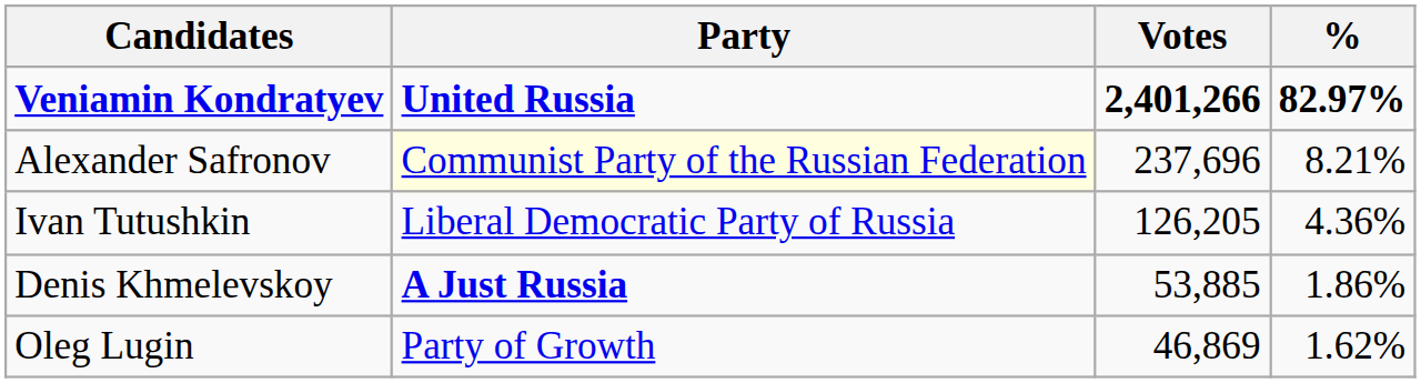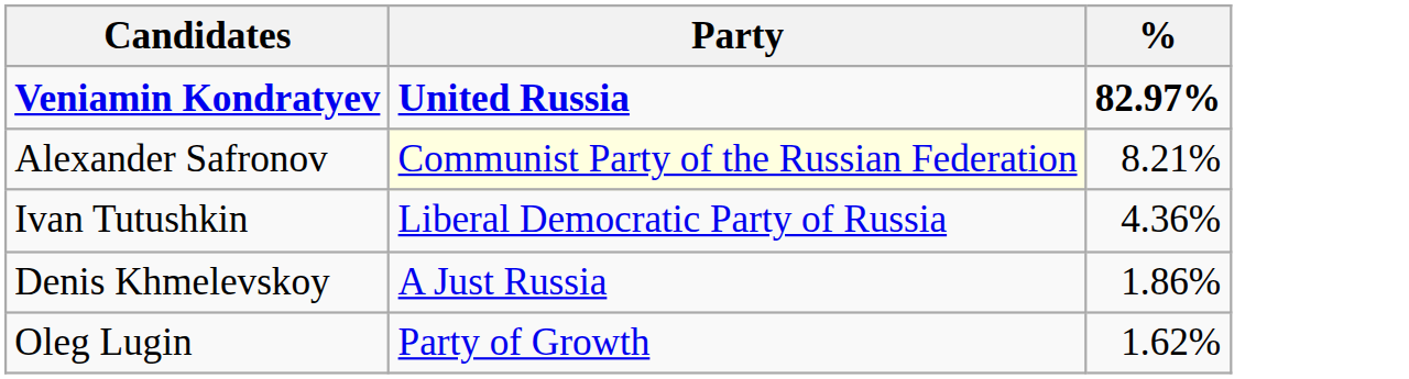 <table class="wikitable sortable">
 <tr>
 <th>Candidates</th>
 <th>Party</th>
-<th>Votes</th>
 <th>%</th>
 </tr>
 <tr>
 <td><strong><a href='#'>Veniamin Kondratyev</a></strong></td>
 <td><strong><a href='#'>United Russia</a></strong></td>
-<td align="right"><strong>2,401,266</strong></td>
 <td align="right"><strong>82.97%</strong></td>
 </tr>
 <tr>
 <td>Alexander Safronov</td>
 <td style="background: lightyellow;"><a href='#'>Communist Party of the Russian Federation</a></td>
-<td align="right">237,696</td>
 <td align="right">8.21%</td>
 </tr>
 <tr>
 <td>Ivan Tutushkin</td>
 <td><a href='#'>Liberal Democratic Party of Russia</a></td>
-<td align="right">126,205</td>
 <td align="right">4.36%</td>
 </tr>
 <tr>
 <td>Denis Khmelevskoy</td>
-<td><strong><a href='#'>A Just Russia</a></strong></td>
-<td align="right">53,885</td>
+<td><a href='#'>A Just Russia</a></td>
 <td align="right">1.86%</td>
 </tr>
 <tr>
 <td>Oleg Lugin</td>
 <td><a href='#'>Party of Growth</a></td>
-<td align="right">46,869</td>
 <td align="right">1.62%</td>
 </tr>
 </table>
